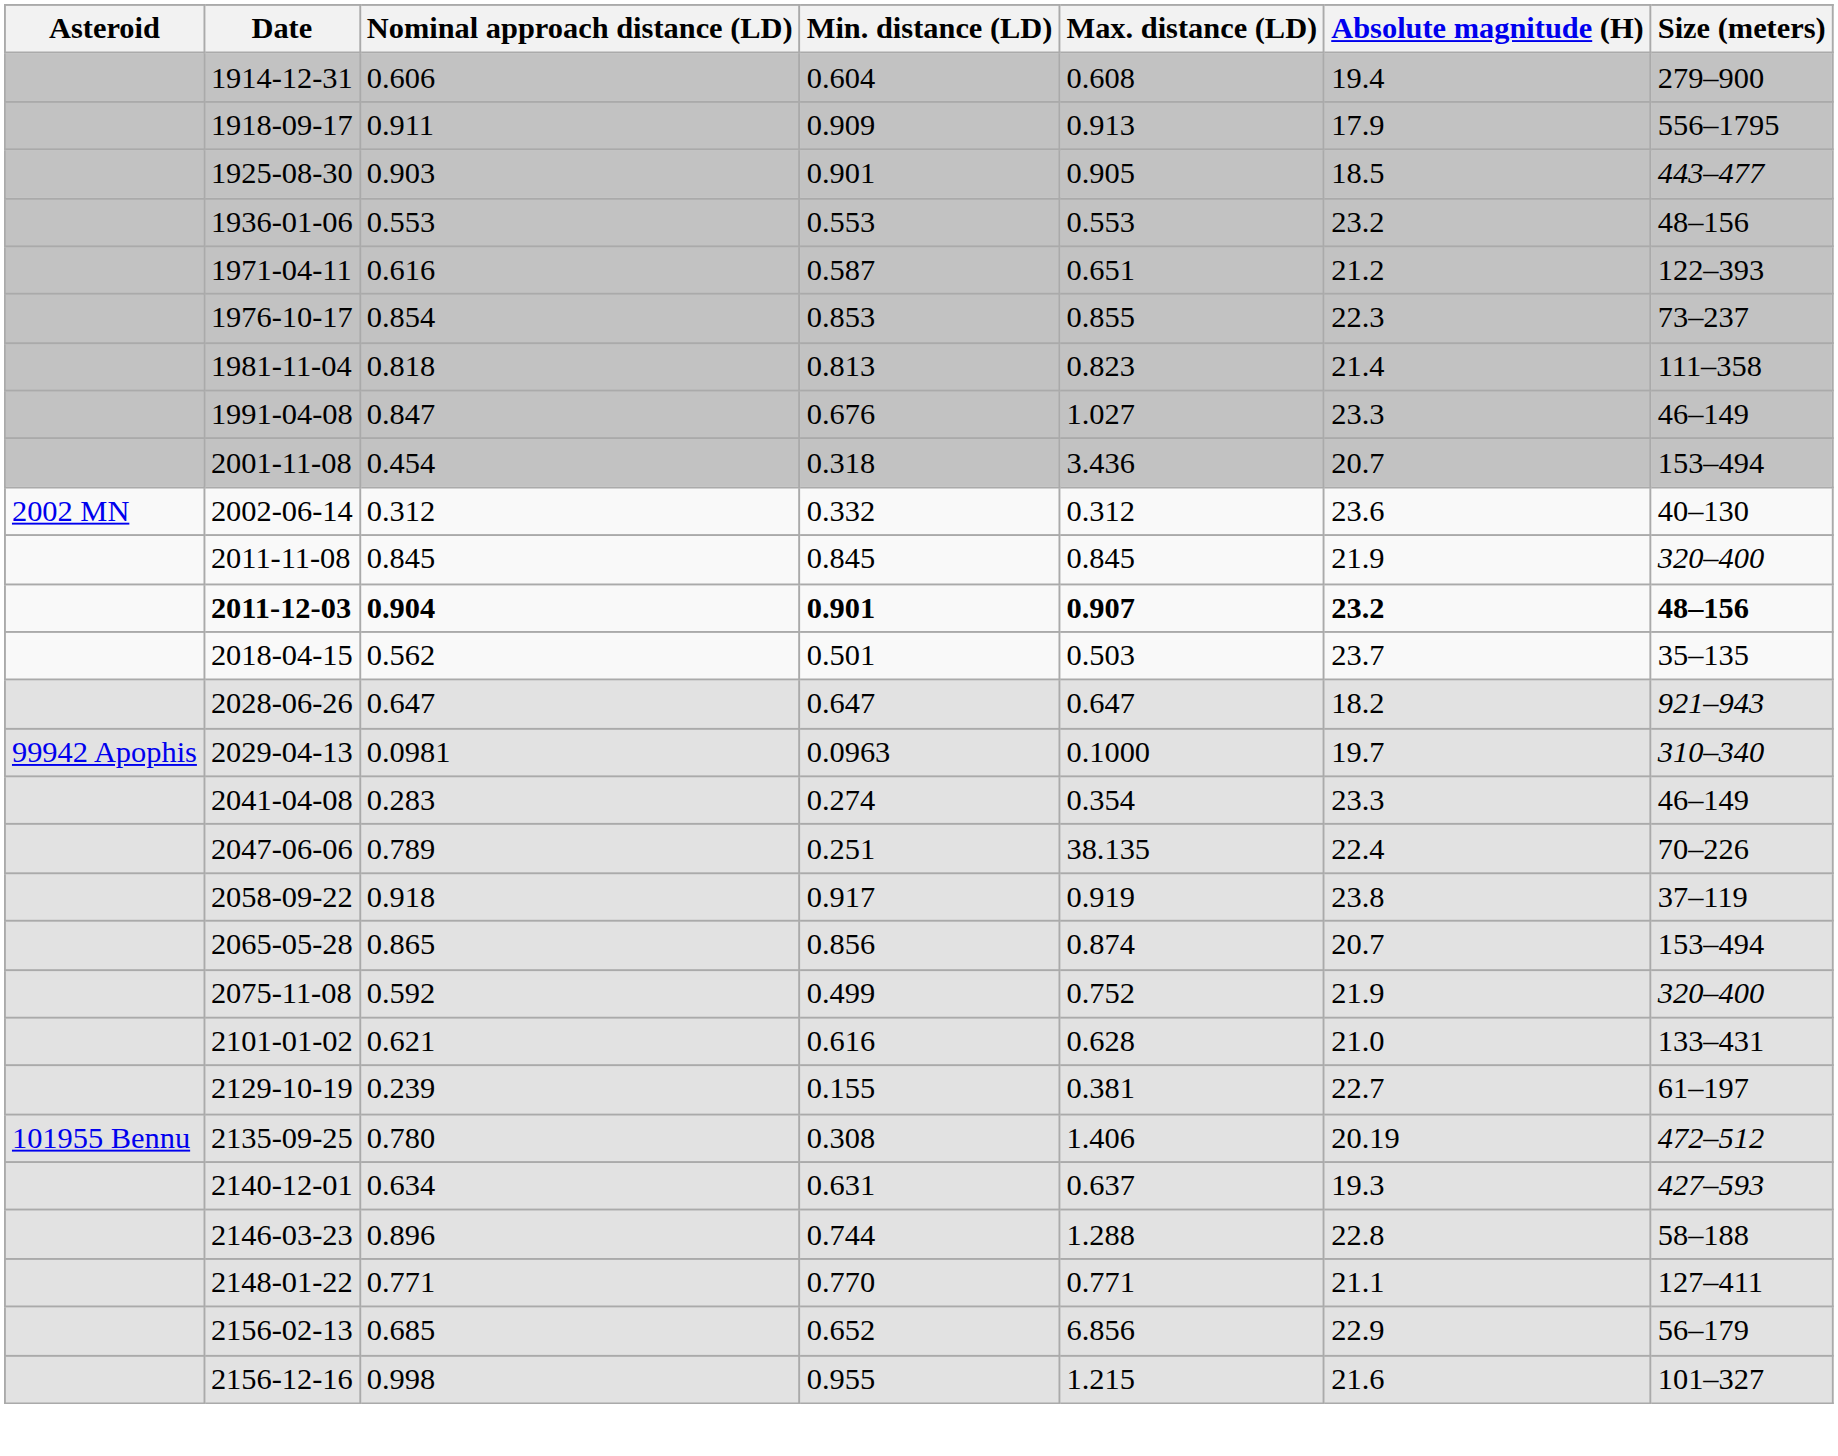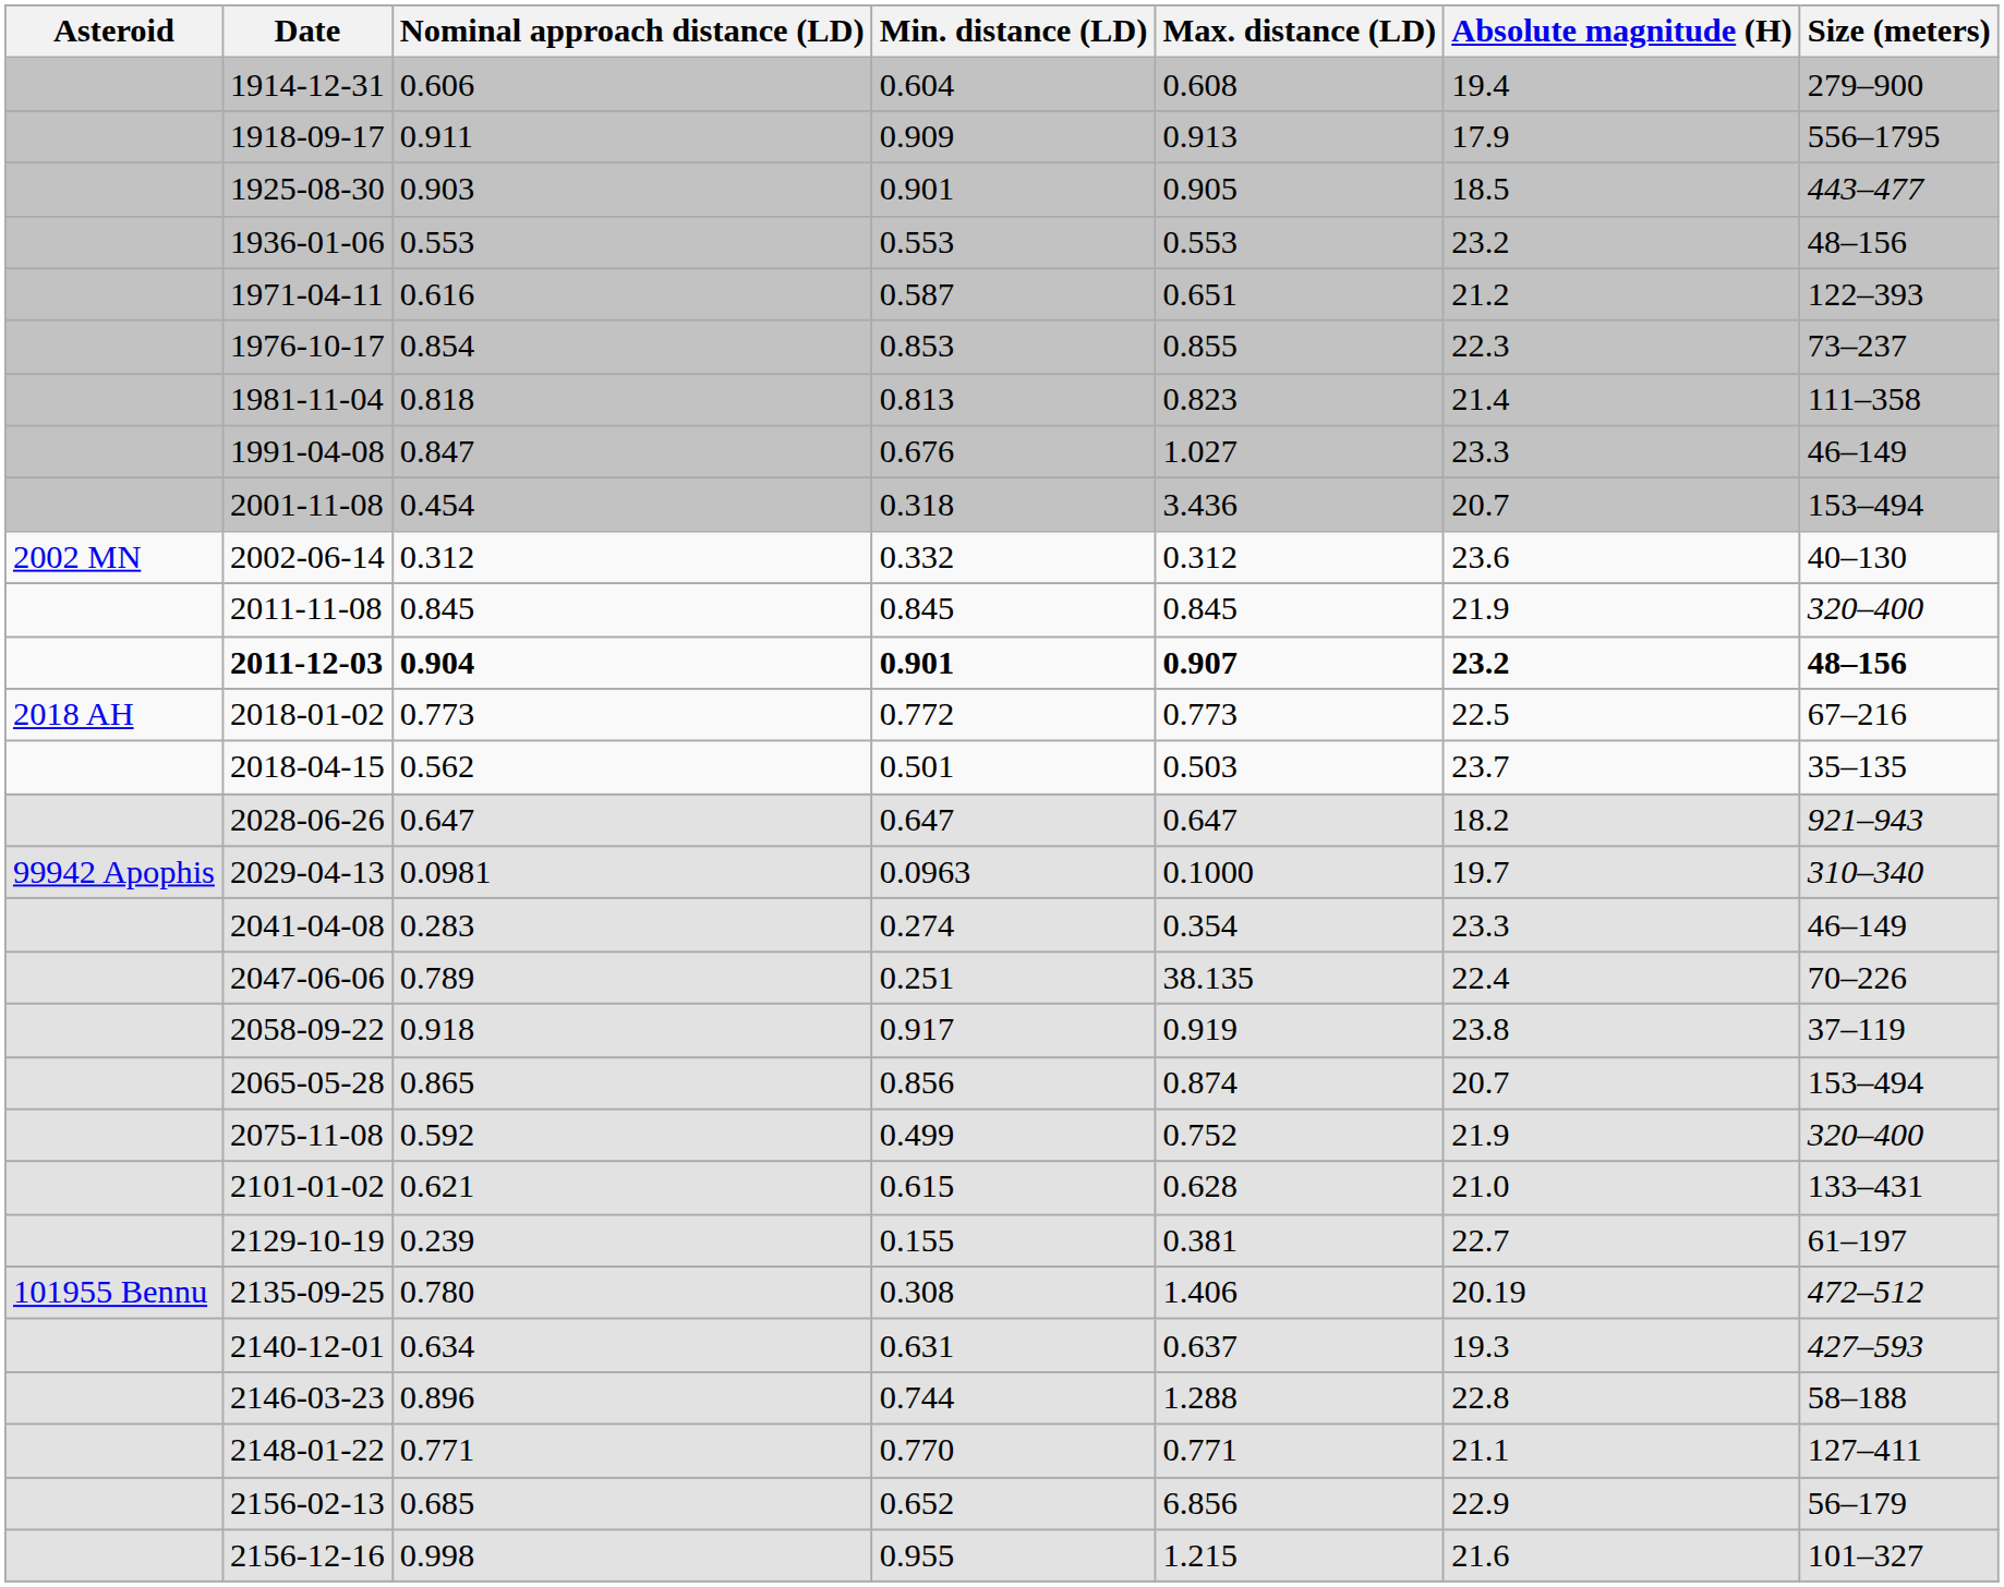 <table class="wikitable collapsible collapsed sortable">
 <tr>
 <th>Asteroid</th>
 <th>Date</th>
 <th>Nominal approach distance (LD)</th>
 <th>Min. distance (LD)</th>
 <th>Max. distance (LD)</th>
 <th><a href='#'>Absolute magnitude</a> (H)</th>
 <th>Size (meters)</th>
 </tr>
 <tr bgcolor=#c2c2c2>
 <td></td>
 <td>1914-12-31</td>
 <td>0.606</td>
 <td>0.604</td>
 <td>0.608</td>
 <td>19.4</td>
 <td>279–900</td>
 </tr>
 <tr bgcolor=#c2c2c2>
 <td></td>
 <td>1918-09-17</td>
 <td>0.911</td>
 <td>0.909</td>
 <td>0.913</td>
 <td>17.9</td>
 <td>556–1795</td>
 </tr>
 <tr bgcolor=#c2c2c2>
 <td></td>
 <td>1925-08-30</td>
 <td>0.903</td>
 <td>0.901</td>
 <td>0.905</td>
 <td>18.5</td>
 <td><em>443–477</em></td>
 </tr>
 <tr bgcolor=#c2c2c2>
 <td></td>
 <td>1936-01-06</td>
 <td>0.553</td>
 <td>0.553</td>
 <td>0.553</td>
 <td>23.2</td>
 <td>48–156</td>
 </tr>
 <tr bgcolor=#c2c2c2>
 <td></td>
 <td>1971-04-11</td>
 <td>0.616</td>
 <td>0.587</td>
 <td>0.651</td>
 <td>21.2</td>
 <td>122–393</td>
 </tr>
 <tr bgcolor=#c2c2c2>
 <td></td>
 <td>1976-10-17</td>
 <td>0.854</td>
 <td>0.853</td>
 <td>0.855</td>
 <td>22.3</td>
 <td>73–237</td>
 </tr>
 <tr bgcolor=#c2c2c2>
 <td></td>
 <td>1981-11-04</td>
 <td>0.818</td>
 <td>0.813</td>
 <td>0.823</td>
 <td>21.4</td>
 <td>111–358</td>
 </tr>
 <tr bgcolor=#c2c2c2>
 <td></td>
 <td>1991-04-08</td>
 <td>0.847</td>
 <td>0.676</td>
 <td>1.027</td>
 <td>23.3</td>
 <td>46–149</td>
 </tr>
 <tr bgcolor=#c2c2c2>
 <td></td>
 <td>2001-11-08</td>
 <td>0.454</td>
 <td>0.318</td>
 <td>3.436</td>
 <td>20.7</td>
 <td>153–494</td>
 </tr>
 <tr>
 <td><a href='#'>2002 MN</a></td>
 <td>2002-06-14</td>
 <td>0.312</td>
 <td>0.332</td>
 <td>0.312</td>
 <td>23.6</td>
 <td>40–130</td>
 </tr>
 <tr>
 <td></td>
 <td>2011-11-08</td>
 <td>0.845</td>
 <td>0.845</td>
 <td>0.845</td>
 <td>21.9</td>
 <td><em>320–400</em></td>
 </tr>
 <tr>
 <td><strong></strong></td>
 <td><strong>2011-12-03</strong></td>
 <td><strong>0.904</strong></td>
 <td><strong>0.901</strong></td>
 <td><strong>0.907</strong></td>
 <td><strong>23.2</strong></td>
 <td><strong>48–156</strong></td>
 </tr>
 <tr>
+<td><a href='#'>2018 AH</a></td>
+<td>2018-01-02</td>
+<td>0.773</td>
+<td>0.772</td>
+<td>0.773</td>
+<td>22.5</td>
+<td>67–216</td>
+</tr>
+<tr>
 <td></td>
 <td>2018-04-15</td>
 <td>0.562</td>
 <td>0.501</td>
 <td>0.503</td>
 <td>23.7</td>
 <td>35–135</td>
 </tr>
 <tr bgcolor=#e2e2e2>
 <td></td>
 <td>2028-06-26</td>
 <td>0.647</td>
 <td>0.647</td>
 <td>0.647</td>
 <td>18.2</td>
 <td><em>921–943</em></td>
 </tr>
 <tr bgcolor=#e2e2e2>
 <td><a href='#'>99942 Apophis</a></td>
 <td>2029-04-13</td>
 <td>0.0981</td>
 <td>0.0963</td>
 <td>0.1000</td>
 <td>19.7</td>
 <td><em>310–340</em></td>
 </tr>
 <tr bgcolor=#e2e2e2>
 <td></td>
 <td>2041-04-08</td>
 <td>0.283</td>
 <td>0.274</td>
 <td>0.354</td>
 <td>23.3</td>
 <td>46–149</td>
 </tr>
 <tr bgcolor=#e2e2e2>
 <td></td>
 <td>2047-06-06</td>
 <td>0.789</td>
 <td>0.251</td>
 <td>38.135</td>
 <td>22.4</td>
 <td>70–226</td>
 </tr>
 <tr bgcolor=#e2e2e2>
 <td></td>
 <td>2058-09-22</td>
 <td>0.918</td>
 <td>0.917</td>
 <td>0.919</td>
 <td>23.8</td>
 <td>37–119</td>
 </tr>
 <tr bgcolor=#e2e2e2>
 <td></td>
 <td>2065-05-28</td>
 <td>0.865</td>
 <td>0.856</td>
 <td>0.874</td>
 <td>20.7</td>
 <td>153–494</td>
 </tr>
 <tr bgcolor=#e2e2e2>
 <td></td>
 <td>2075-11-08</td>
 <td>0.592</td>
 <td>0.499</td>
 <td>0.752</td>
 <td>21.9</td>
 <td><em>320–400</em></td>
 </tr>
 <tr bgcolor=#e2e2e2>
 <td></td>
 <td>2101-01-02</td>
 <td>0.621</td>
-<td>0.616</td>
+<td>0.615</td>
 <td>0.628</td>
 <td>21.0</td>
 <td>133–431</td>
 </tr>
 <tr bgcolor=#e2e2e2>
 <td></td>
 <td>2129-10-19</td>
 <td>0.239</td>
 <td>0.155</td>
 <td>0.381</td>
 <td>22.7</td>
 <td>61–197</td>
 </tr>
 <tr bgcolor=#e2e2e2>
 <td><a href='#'>101955 Bennu</a></td>
 <td>2135-09-25</td>
 <td>0.780</td>
 <td>0.308</td>
 <td>1.406</td>
 <td>20.19</td>
 <td><em>472–512</em></td>
 </tr>
 <tr bgcolor=#e2e2e2>
 <td></td>
 <td>2140-12-01</td>
 <td>0.634</td>
 <td>0.631</td>
 <td>0.637</td>
 <td>19.3</td>
 <td><em>427–593</em></td>
 </tr>
 <tr bgcolor=#e2e2e2>
 <td></td>
 <td>2146-03-23</td>
 <td>0.896</td>
 <td>0.744</td>
 <td>1.288</td>
 <td>22.8</td>
 <td>58–188</td>
 </tr>
 <tr bgcolor=#e2e2e2>
 <td></td>
 <td>2148-01-22</td>
 <td>0.771</td>
 <td>0.770</td>
 <td>0.771</td>
 <td>21.1</td>
 <td>127–411</td>
 </tr>
 <tr bgcolor=#e2e2e2>
 <td></td>
 <td>2156-02-13</td>
 <td>0.685</td>
 <td>0.652</td>
 <td>6.856</td>
 <td>22.9</td>
 <td>56–179</td>
 </tr>
 <tr bgcolor=#e2e2e2>
 <td></td>
 <td>2156-12-16</td>
 <td>0.998</td>
 <td>0.955</td>
 <td>1.215</td>
 <td>21.6</td>
 <td>101–327</td>
 </tr>
 </table>
